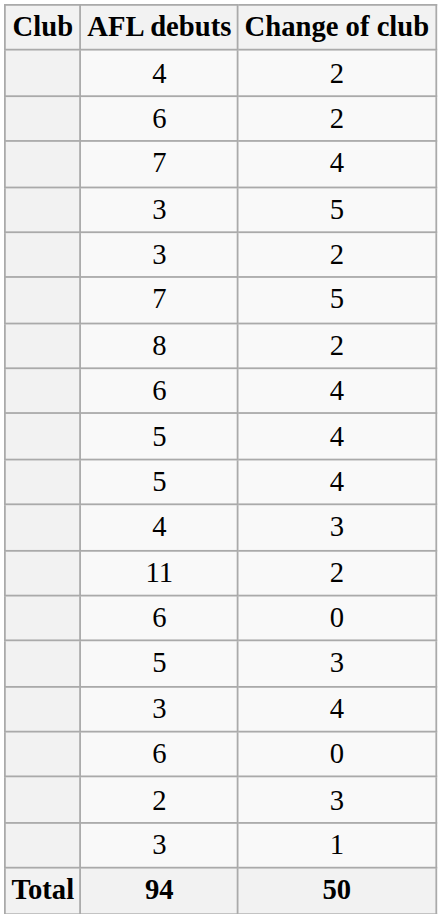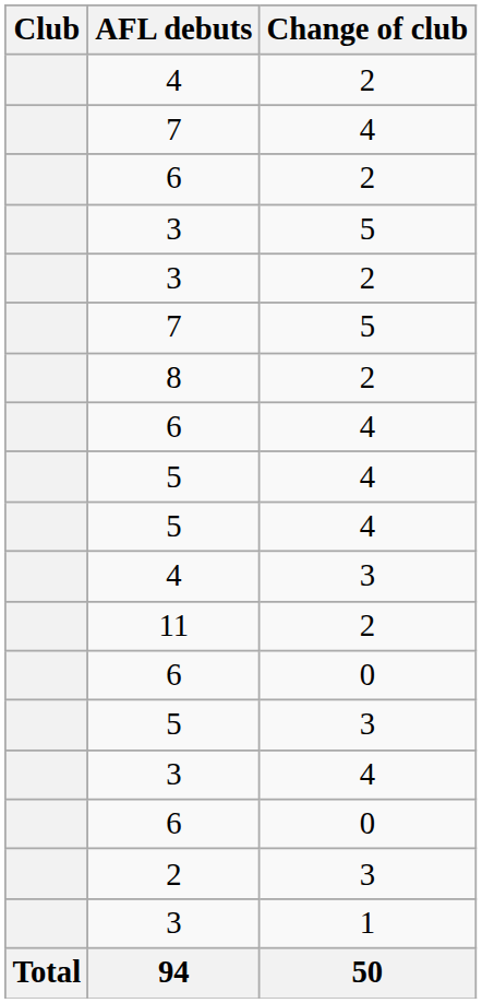 <table class="wikitable plainrowheaders sortable" style="text-align:center;">
 <tr>
 <th scope="col">Club</th>
 <th scope="col">AFL debuts</th>
 <th scope="col">Change of club</th>
 </tr>
 <tr>
 <th scope="row"></th>
 <td>4</td>
 <td>2</td>
 </tr>
 <tr>
 <th scope="row"></th>
-<td>6</td>
-<td>2</td>
+<td>7</td>
+<td>4</td>
 </tr>
 <tr>
 <th scope="row"></th>
-<td>7</td>
-<td>4</td>
+<td>6</td>
+<td>2</td>
 </tr>
 <tr>
 <th scope="row"></th>
 <td>3</td>
 <td>5</td>
 </tr>
 <tr>
 <th scope="row"></th>
 <td>3</td>
 <td>2</td>
 </tr>
 <tr>
 <th scope="row"></th>
 <td>7</td>
 <td>5</td>
 </tr>
 <tr>
 <th scope="row"></th>
 <td>8</td>
 <td>2</td>
 </tr>
 <tr>
 <th scope="row"></th>
 <td>6</td>
 <td>4</td>
 </tr>
 <tr>
 <th scope="row"></th>
 <td>5</td>
 <td>4</td>
 </tr>
 <tr>
 <th scope="row"></th>
 <td>5</td>
 <td>4</td>
 </tr>
 <tr>
 <th scope="row"></th>
 <td>4</td>
 <td>3</td>
 </tr>
 <tr>
 <th scope="row"></th>
 <td>11</td>
 <td>2</td>
 </tr>
 <tr>
 <th scope="row"></th>
 <td>6</td>
 <td>0</td>
 </tr>
 <tr>
 <th scope="row"></th>
 <td>5</td>
 <td>3</td>
 </tr>
 <tr>
 <th scope="row"></th>
 <td>3</td>
 <td>4</td>
 </tr>
 <tr>
 <th scope="row"></th>
 <td>6</td>
 <td>0</td>
 </tr>
 <tr>
 <th scope="row"></th>
 <td>2</td>
 <td>3</td>
 </tr>
 <tr>
 <th scope="row"></th>
 <td>3</td>
 <td>1</td>
 </tr>
 <tr class="sortbottom">
 <th>Total</th>
 <th>94</th>
 <th>50</th>
 </tr>
 </table>
